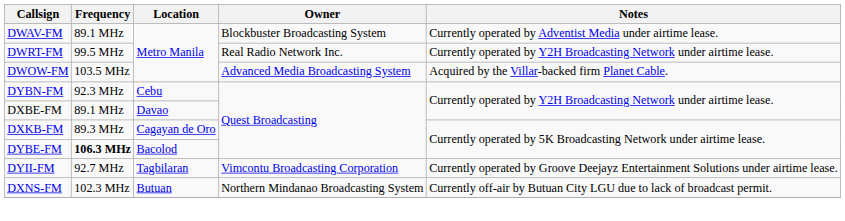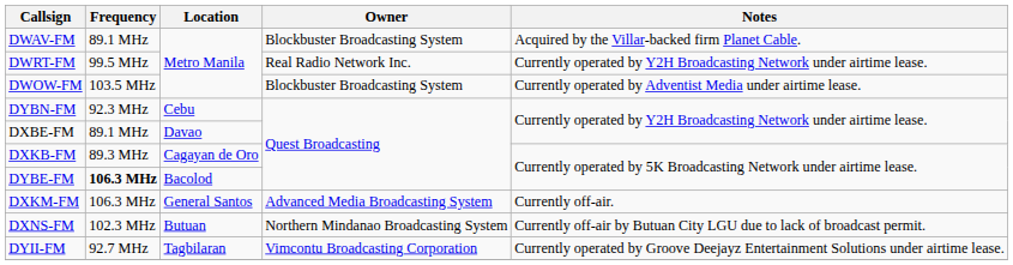 <table class="wikitable">
 <tr>
 <th>Callsign</th>
 <th>Frequency</th>
 <th>Location</th>
 <th>Owner</th>
 <th>Notes</th>
 </tr>
 <tr>
 <td><a href='#'>DWAV-FM</a></td>
 <td>89.1 MHz</td>
 <td rowspan=3><a href='#'>Metro Manila</a></td>
 <td>Blockbuster Broadcasting System</td>
-<td>Currently operated by <a href='#'>Adventist Media</a> under airtime lease.</td>
+<td>Acquired by the <a href='#'>Villar</a>-backed firm <a href='#'>Planet Cable</a>.</td>
 </tr>
 <tr>
 <td><a href='#'>DWRT-FM</a></td>
 <td>99.5 MHz</td>
 <td>Real Radio Network Inc.</td>
 <td>Currently operated by <a href='#'>Y2H Broadcasting Network</a> under airtime lease.</td>
 </tr>
 <tr>
 <td><a href='#'>DWOW-FM</a></td>
 <td>103.5 MHz</td>
-<td><a href='#'>Advanced Media Broadcasting System</a></td>
-<td>Acquired by the <a href='#'>Villar</a>-backed firm <a href='#'>Planet Cable</a>.</td>
+<td>Blockbuster Broadcasting System</td>
+<td>Currently operated by <a href='#'>Adventist Media</a> under airtime lease.</td>
 </tr>
 <tr>
 <td><a href='#'>DYBN-FM</a></td>
 <td>92.3 MHz</td>
 <td><a href='#'>Cebu</a></td>
 <td rowspan=4><a href='#'>Quest Broadcasting</a></td>
 <td rowspan=2>Currently operated by <a href='#'>Y2H Broadcasting Network</a> under airtime lease.</td>
 </tr>
 <tr>
 <td>DXBE-FM</td>
 <td>89.1 MHz</td>
 <td><a href='#'>Davao</a></td>
 </tr>
 <tr>
 <td><a href='#'>DXKB-FM</a></td>
 <td>89.3 MHz</td>
 <td><a href='#'>Cagayan de Oro</a></td>
 <td rowspan=2>Currently operated by 5K Broadcasting Network under airtime lease.</td>
 </tr>
 <tr>
 <td><a href='#'>DYBE-FM</a></td>
 <td><strong>106.3 MHz</strong></td>
 <td><a href='#'>Bacolod</a></td>
 </tr>
 <tr>
-<td><a href='#'>DYII-FM</a></td>
-<td>92.7 MHz</td>
-<td><a href='#'>Tagbilaran</a></td>
-<td><a href='#'>Vimcontu Broadcasting Corporation</a></td>
-<td>Currently operated by Groove Deejayz Entertainment Solutions under airtime lease.</td>
+<td><a href='#'>DXKM-FM</a></td>
+<td>106.3 MHz</td>
+<td><a href='#'>General Santos</a></td>
+<td><a href='#'>Advanced Media Broadcasting System</a></td>
+<td>Currently off-air.</td>
 </tr>
 <tr>
 <td><a href='#'>DXNS-FM</a></td>
 <td>102.3 MHz</td>
 <td><a href='#'>Butuan</a></td>
 <td>Northern Mindanao Broadcasting System</td>
 <td>Currently off-air by Butuan City LGU due to lack of broadcast permit.</td>
 </tr>
 <tr>
+<td><a href='#'>DYII-FM</a></td>
+<td>92.7 MHz</td>
+<td><a href='#'>Tagbilaran</a></td>
+<td><a href='#'>Vimcontu Broadcasting Corporation</a></td>
+<td>Currently operated by Groove Deejayz Entertainment Solutions under airtime lease.</td>
+</tr>
+<tr>
 </tr>
 </table>
